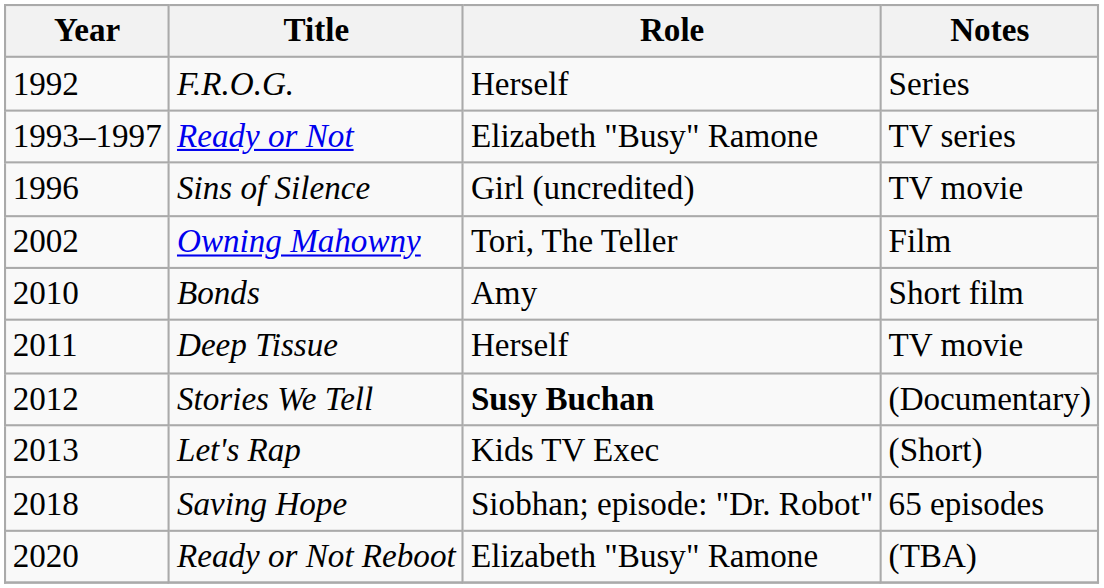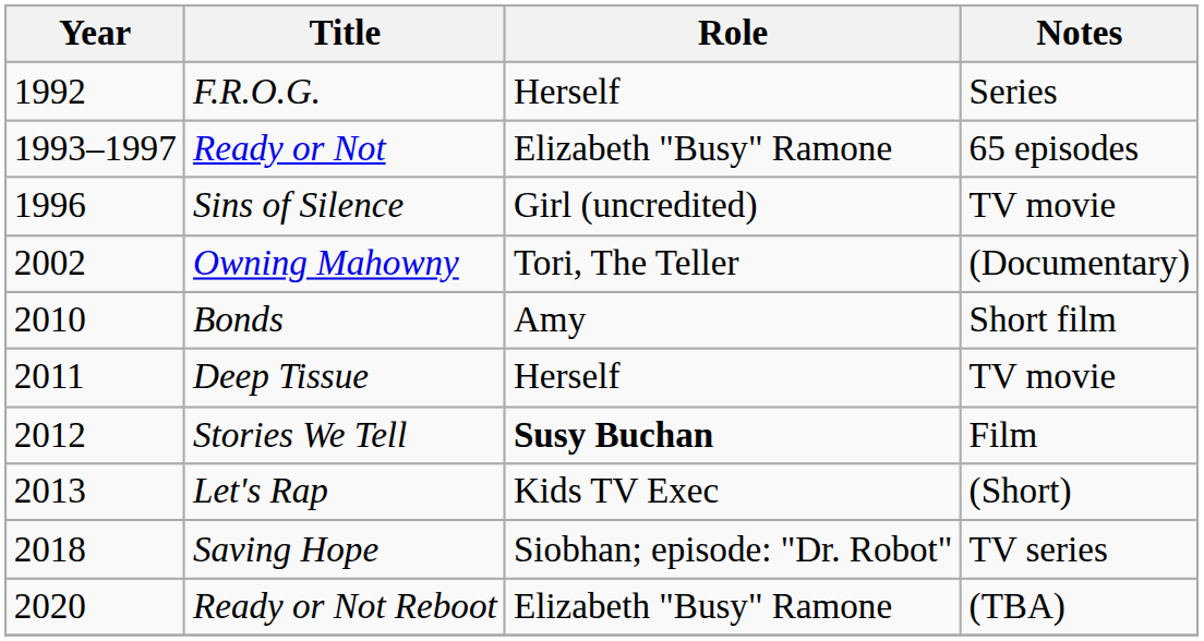 <table class="wikitable sortable">
 <tr>
 <th>Year</th>
 <th>Title</th>
 <th>Role</th>
 <th class="unsortable">Notes</th>
 </tr>
 <tr>
 <td>1992</td>
 <td><em>F.R.O.G.</em></td>
 <td>Herself</td>
 <td>Series</td>
 </tr>
 <tr>
 <td>1993–1997</td>
 <td><em><a href='#'>Ready or Not</a></em></td>
 <td>Elizabeth "Busy" Ramone</td>
-<td>TV series</td>
+<td>65 episodes</td>
 </tr>
 <tr>
 <td>1996</td>
 <td><em>Sins of Silence</em></td>
 <td>Girl (uncredited)</td>
 <td>TV movie</td>
 </tr>
 <tr>
 <td>2002</td>
 <td><em><a href='#'>Owning Mahowny</a></em></td>
 <td>Tori, The Teller</td>
-<td>Film</td>
+<td>(Documentary)</td>
 </tr>
 <tr>
 <td>2010</td>
 <td><em>Bonds</em></td>
 <td>Amy</td>
 <td>Short film</td>
 </tr>
 <tr>
 <td>2011</td>
 <td><em>Deep Tissue</em></td>
 <td>Herself</td>
 <td>TV movie</td>
 </tr>
 <tr>
 <td>2012</td>
 <td><em>Stories We Tell </em></td>
 <td><strong>Susy Buchan</strong></td>
-<td>(Documentary)</td>
+<td>Film</td>
 </tr>
 <tr>
 <td>2013</td>
 <td><em>Let's Rap</em></td>
 <td>Kids TV Exec</td>
 <td>(Short)</td>
 </tr>
 <tr>
 <td>2018</td>
 <td><em>Saving Hope</em></td>
 <td>Siobhan; episode: "Dr. Robot"</td>
-<td>65 episodes</td>
+<td>TV series</td>
 </tr>
 <tr>
 <td>2020</td>
 <td><em>Ready or Not Reboot</em></td>
 <td>Elizabeth "Busy" Ramone</td>
 <td>(TBA)</td>
 </tr>
 <tr>
 </tr>
 </table>
